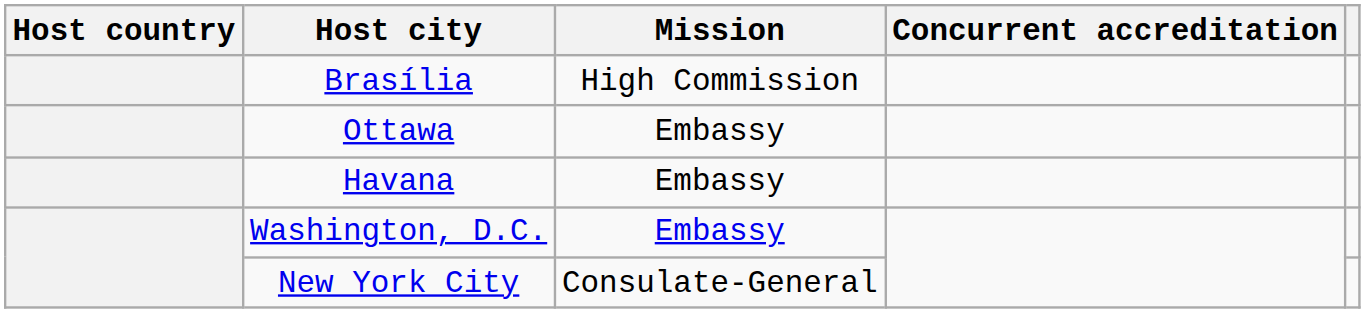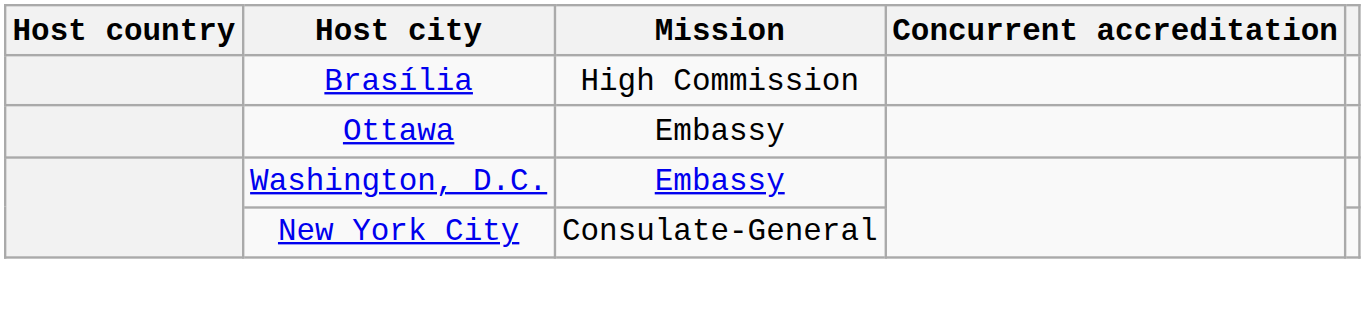 <table class="wikitable plainrowheaders" style="text-align:center;">
 <tr>
 <th scope="col">Host country</th>
 <th scope="col">Host city</th>
 <th scope="col">Mission</th>
 <th scope="col">Concurrent accreditation</th>
 <th scope="col"></th>
 </tr>
 <tr>
 <th scope="row"></th>
 <td><a href='#'>Brasília</a></td>
 <td>High Commission</td>
 <td></td>
 <td></td>
 </tr>
 <tr>
 <th scope="row"></th>
 <td><a href='#'>Ottawa</a></td>
 <td>Embassy</td>
 <td></td>
 <td></td>
 </tr>
 <tr>
-<th scope="row"></th>
-<td><a href='#'>Havana</a></td>
-<td>Embassy</td>
-<td></td>
-<td></td>
-</tr>
-<tr>
 <th scope="row" rowspan="2"></th>
 <td><a href='#'>Washington, D.C.</a></td>
 <td><a href='#'>Embassy</a></td>
 <td rowspan="2"></td>
 <td></td>
 </tr>
 <tr>
 <td><a href='#'>New York City</a></td>
 <td>Consulate-General</td>
 <td></td>
 </tr>
 </table>
